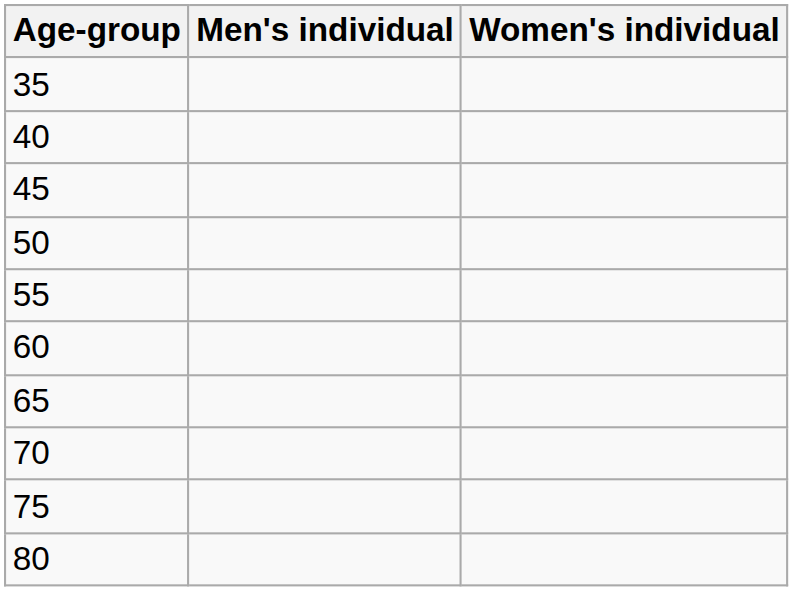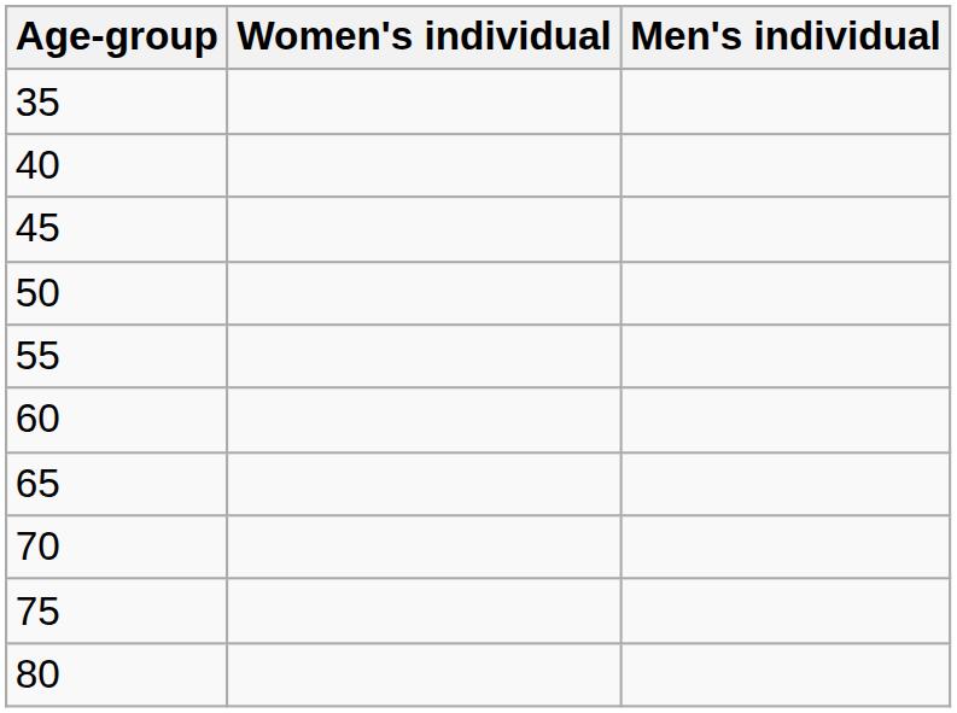 <table class=wikitable>
 <tr>
 <th>Age-group</th>
+<th>Women's individual</th>
 <th>Men's individual</th>
-<th>Women's individual</th>
 </tr>
 <tr>
 <td>35</td>
 <td></td>
 <td></td>
 </tr>
 <tr>
 <td>40</td>
 <td></td>
 <td></td>
 </tr>
 <tr>
 <td>45</td>
 <td></td>
 <td></td>
 </tr>
 <tr>
 <td>50</td>
 <td></td>
 <td></td>
 </tr>
 <tr>
 <td>55</td>
 <td></td>
 <td></td>
 </tr>
 <tr>
 <td>60</td>
 <td></td>
 <td></td>
 </tr>
 <tr>
 <td>65</td>
 <td></td>
 <td></td>
 </tr>
 <tr>
 <td>70</td>
 <td></td>
 <td></td>
 </tr>
 <tr>
 <td>75</td>
 <td></td>
 <td></td>
 </tr>
 <tr>
 <td>80</td>
 <td></td>
 <td></td>
 </tr>
 </table>
